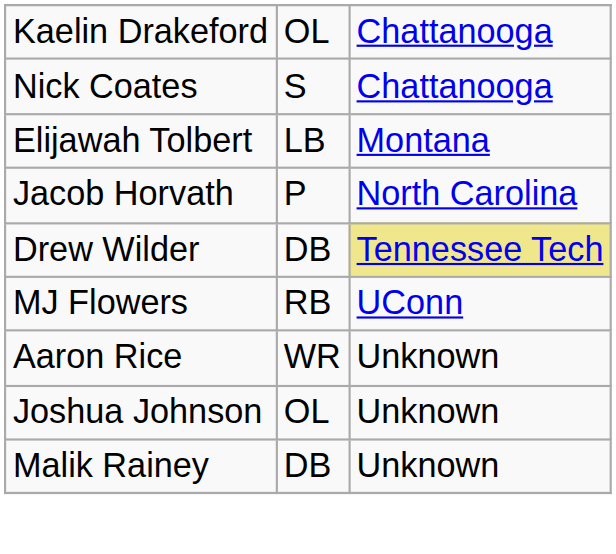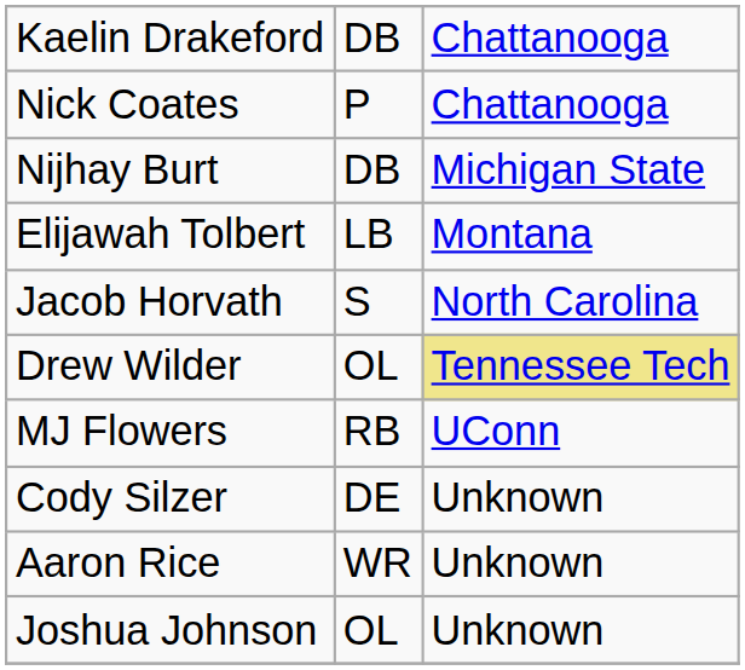 <table class="wikitable sortable">
 <tr>
 </tr>
 <tr>
 <td>Kaelin Drakeford</td>
-<td>OL</td>
+<td>DB</td>
 <td><a href='#'>Chattanooga</a></td>
 </tr>
 <tr>
 <td>Nick Coates</td>
-<td>S</td>
+<td>P</td>
 <td><a href='#'>Chattanooga</a></td>
+</tr>
+<tr>
+<td>Nijhay Burt</td>
+<td>DB</td>
+<td><a href='#'>Michigan State</a></td>
 </tr>
 <tr>
 <td>Elijawah Tolbert</td>
 <td>LB</td>
 <td><a href='#'>Montana</a></td>
 </tr>
 <tr>
 <td>Jacob Horvath</td>
-<td>P</td>
+<td>S</td>
 <td><a href='#'>North Carolina</a></td>
 </tr>
 <tr>
 <td>Drew Wilder</td>
-<td>DB</td>
+<td>OL</td>
 <td style="background: khaki;"><a href='#'>Tennessee Tech</a></td>
 </tr>
 <tr>
 <td>MJ Flowers</td>
 <td>RB</td>
 <td><a href='#'>UConn</a></td>
+</tr>
+<tr>
+<td>Cody Silzer</td>
+<td>DE</td>
+<td>Unknown</td>
 </tr>
 <tr>
 <td>Aaron Rice</td>
 <td>WR</td>
 <td>Unknown</td>
 </tr>
 <tr>
 <td>Joshua Johnson</td>
 <td>OL</td>
 <td>Unknown</td>
 </tr>
 <tr>
-<td>Malik Rainey</td>
-<td>DB</td>
-<td>Unknown</td>
-</tr>
-<tr>
 </tr>
 </table>
